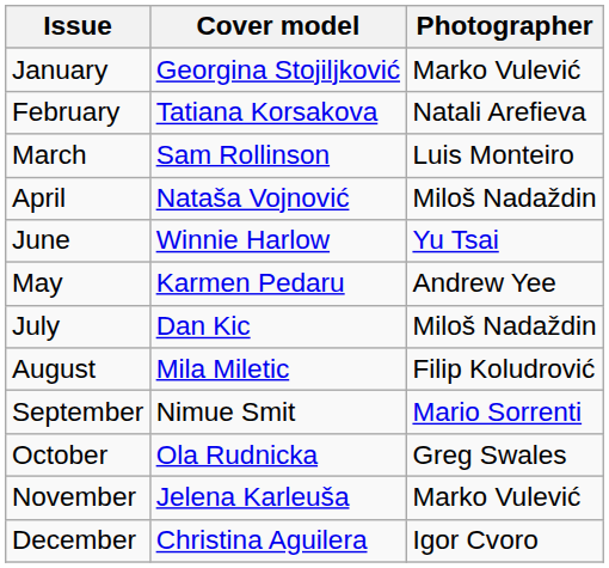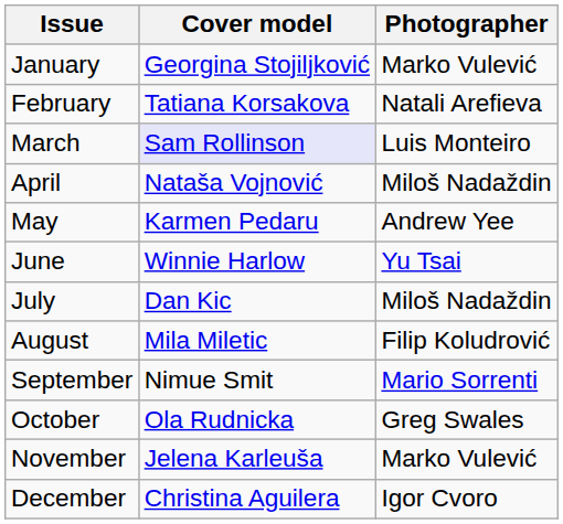 <table class="sortable wikitable">
 <tr>
 <th>Issue</th>
 <th>Cover model</th>
 <th>Photographer</th>
 </tr>
 <tr>
 <td>January</td>
 <td><a href='#'>Georgina Stojiljković</a></td>
 <td>Marko Vulević</td>
 </tr>
 <tr>
 <td>February</td>
 <td><a href='#'>Tatiana Korsakova</a></td>
 <td>Natali Arefieva</td>
 </tr>
 <tr>
 <td>March</td>
-<td><a href='#'>Sam Rollinson</a></td>
+<td style="background: lavender;"><a href='#'>Sam Rollinson</a></td>
 <td>Luis Monteiro</td>
 </tr>
 <tr>
 <td>April</td>
 <td><a href='#'>Nataša Vojnović</a></td>
 <td>Miloš Nadaždin</td>
 </tr>
 <tr>
+<td>May</td>
+<td><a href='#'>Karmen Pedaru</a></td>
+<td>Andrew Yee</td>
+</tr>
+<tr>
 <td>June</td>
 <td><a href='#'>Winnie Harlow</a></td>
 <td><a href='#'>Yu Tsai</a></td>
-</tr>
-<tr>
-<td>May</td>
-<td><a href='#'>Karmen Pedaru</a></td>
-<td>Andrew Yee</td>
 </tr>
 <tr>
 <td>July</td>
 <td><a href='#'>Dan Kic</a></td>
 <td>Miloš Nadaždin</td>
 </tr>
 <tr>
 <td>August</td>
 <td><a href='#'>Mila Miletic</a></td>
 <td>Filip Koludrović</td>
 </tr>
 <tr>
 <td>September</td>
 <td>Nimue Smit</td>
 <td><a href='#'>Mario Sorrenti</a></td>
 </tr>
 <tr>
 <td>October</td>
 <td><a href='#'>Ola Rudnicka</a></td>
 <td>Greg Swales</td>
 </tr>
 <tr>
 <td>November</td>
 <td><a href='#'>Jelena Karleuša</a></td>
 <td>Marko Vulević</td>
 </tr>
 <tr>
 <td>December</td>
 <td><a href='#'>Christina Aguilera</a></td>
 <td>Igor Cvoro</td>
 </tr>
 </table>
